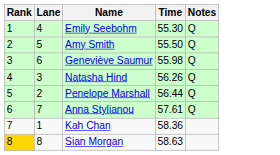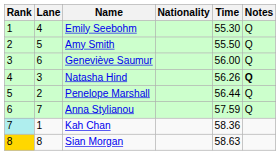 <table class="wikitable">
 <tr>
 <th>Rank</th>
 <th>Lane</th>
 <th>Name</th>
+<th>Nationality</th>
 <th>Time</th>
 <th>Notes</th>
 </tr>
 <tr bgcolor=ccffcc>
 <td>1</td>
 <td>4</td>
 <td><a href='#'>Emily Seebohm</a></td>
+<td></td>
 <td>55.30</td>
 <td>Q</td>
 </tr>
 <tr bgcolor=ccffcc>
 <td>2</td>
 <td>5</td>
 <td><a href='#'>Amy Smith</a></td>
+<td></td>
 <td>55.50</td>
 <td>Q</td>
 </tr>
 <tr bgcolor=ccffcc>
 <td>3</td>
 <td>6</td>
 <td><a href='#'>Geneviève Saumur</a></td>
-<td>55.98</td>
+<td></td>
+<td>56.00</td>
 <td>Q</td>
 </tr>
 <tr bgcolor=ccffcc>
 <td>4</td>
 <td>3</td>
 <td><a href='#'>Natasha Hind</a></td>
+<td></td>
 <td>56.26</td>
-<td>Q</td>
+<td><strong>Q</strong></td>
 </tr>
 <tr bgcolor=ccffcc>
 <td>5</td>
 <td>2</td>
 <td><a href='#'>Penelope Marshall</a></td>
+<td></td>
 <td>56.44</td>
 <td>Q</td>
 </tr>
 <tr bgcolor=ccffcc>
 <td>6</td>
 <td>7</td>
 <td><a href='#'>Anna Stylianou</a></td>
-<td>57.61</td>
+<td></td>
+<td>57.59</td>
 <td>Q</td>
 </tr>
 <tr>
-<td>7</td>
+<td style="background: paleturquoise;">7</td>
 <td>1</td>
 <td><a href='#'>Kah Chan</a></td>
+<td></td>
 <td>58.36</td>
 <td></td>
 </tr>
 <tr>
 <td style="background: gold;">8</td>
 <td>8</td>
 <td><a href='#'>Sian Morgan</a></td>
+<td></td>
 <td>58.63</td>
 <td></td>
 </tr>
 </table>
